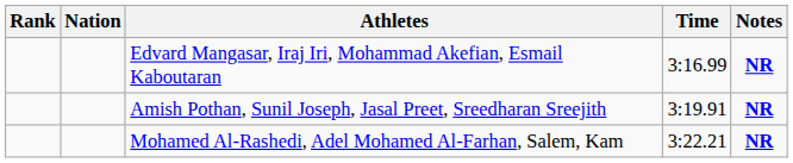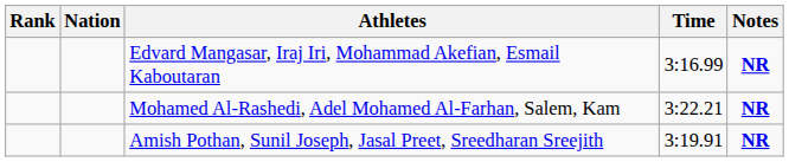 <table class="wikitable sortable" style="text-align:center;font-size:95%">
 <tr>
 <th>Rank</th>
 <th>Nation</th>
 <th>Athletes</th>
 <th>Time</th>
 <th>Notes</th>
 </tr>
 <tr>
 <td></td>
 <td style="text-align:left;"></td>
 <td style="text-align:left;"><a href='#'>Edvard Mangasar</a>, <a href='#'>Iraj Iri</a>, <a href='#'>Mohammad Akefian</a>, <a href='#'>Esmail Kaboutaran</a></td>
 <td>3:16.99</td>
 <td><strong><a href='#'>NR</a></strong></td>
 </tr>
 <tr>
 <td></td>
 <td style="text-align:left;"></td>
-<td style="text-align:left;"><a href='#'>Amish Pothan</a>, <a href='#'>Sunil Joseph</a>, <a href='#'>Jasal Preet</a>, <a href='#'>Sreedharan Sreejith</a></td>
-<td>3:19.91</td>
+<td style="text-align:left;"><a href='#'>Mohamed Al-Rashedi</a>, <a href='#'>Adel Mohamed Al-Farhan</a>, Salem, Kam</td>
+<td>3:22.21</td>
 <td><strong><a href='#'>NR</a></strong></td>
 </tr>
 <tr>
 <td></td>
 <td style="text-align:left;"></td>
-<td style="text-align:left;"><a href='#'>Mohamed Al-Rashedi</a>, <a href='#'>Adel Mohamed Al-Farhan</a>, Salem, Kam</td>
-<td>3:22.21</td>
+<td style="text-align:left;"><a href='#'>Amish Pothan</a>, <a href='#'>Sunil Joseph</a>, <a href='#'>Jasal Preet</a>, <a href='#'>Sreedharan Sreejith</a></td>
+<td>3:19.91</td>
 <td><strong><a href='#'>NR</a></strong></td>
 </tr>
 </table>
